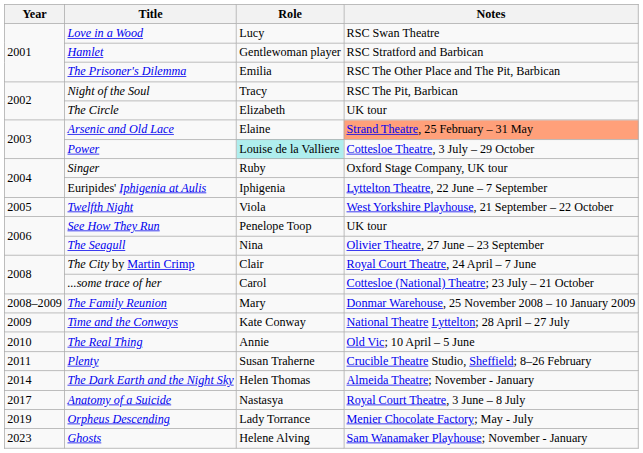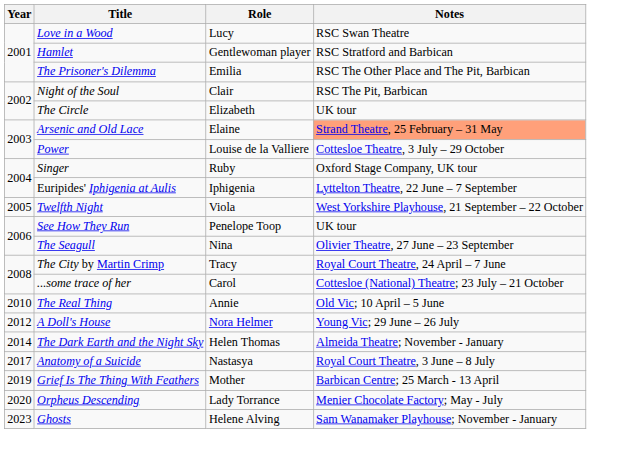 <table class="wikitable">
 <tr>
 <th>Year</th>
 <th>Title</th>
 <th>Role</th>
 <th>Notes</th>
 </tr>
 <tr>
 <td rowspan="3">2001</td>
 <td><em><a href='#'>Love in a Wood</a></em></td>
 <td>Lucy</td>
 <td>RSC Swan Theatre</td>
 </tr>
 <tr>
 <td><em><a href='#'>Hamlet</a></em></td>
 <td>Gentlewoman player</td>
 <td>RSC Stratford and Barbican</td>
 </tr>
 <tr>
 <td><em><a href='#'>The Prisoner's Dilemma</a></em></td>
 <td>Emilia</td>
 <td>RSC The Other Place and The Pit, Barbican</td>
 </tr>
 <tr>
 <td rowspan="2">2002</td>
 <td><em>Night of the Soul</em></td>
-<td>Tracy</td>
+<td>Clair</td>
 <td>RSC The Pit, Barbican</td>
 </tr>
 <tr>
 <td><em>The Circle</em></td>
 <td>Elizabeth</td>
 <td>UK tour</td>
 </tr>
 <tr>
 <td rowspan="2">2003</td>
 <td><em><a href='#'>Arsenic and Old Lace</a></em></td>
 <td>Elaine</td>
 <td style="background: lightsalmon;"><a href='#'>Strand Theatre</a>, 25 February – 31 May</td>
 </tr>
 <tr>
 <td><em><a href='#'>Power</a></em></td>
-<td style="background: paleturquoise;">Louise de la Valliere</td>
+<td>Louise de la Valliere</td>
 <td><a href='#'>Cottesloe Theatre</a>, 3 July – 29 October</td>
 </tr>
 <tr>
 <td rowspan="2">2004</td>
 <td><em>Singer</em></td>
 <td>Ruby</td>
 <td>Oxford Stage Company, UK tour</td>
 </tr>
 <tr>
 <td>Euripides' <em><a href='#'>Iphigenia at Aulis</a></em></td>
 <td>Iphigenia</td>
 <td><a href='#'>Lyttelton Theatre</a>, 22 June – 7 September</td>
 </tr>
 <tr>
 <td>2005</td>
 <td><em><a href='#'>Twelfth Night</a></em></td>
 <td>Viola</td>
 <td><a href='#'>West Yorkshire Playhouse</a>, 21 September – 22 October</td>
 </tr>
 <tr>
 <td rowspan="2">2006</td>
 <td><em><a href='#'>See How They Run</a></em></td>
 <td>Penelope Toop</td>
 <td>UK tour</td>
 </tr>
 <tr>
 <td><em><a href='#'>The Seagull</a></em></td>
 <td>Nina</td>
 <td><a href='#'>Olivier Theatre</a>, 27 June – 23 September</td>
 </tr>
 <tr>
 <td rowspan="2">2008</td>
 <td><em>The City</em> by <a href='#'>Martin Crimp</a></td>
-<td>Clair</td>
+<td>Tracy</td>
 <td><a href='#'>Royal Court Theatre</a>, 24 April – 7 June</td>
 </tr>
 <tr>
 <td><em>...some trace of her</em></td>
 <td>Carol</td>
 <td><a href='#'>Cottesloe (National) Theatre</a>; 23 July – 21 October</td>
 </tr>
 <tr>
-<td>2008–2009</td>
-<td><em><a href='#'>The Family Reunion</a></em></td>
-<td>Mary</td>
-<td><a href='#'>Donmar Warehouse</a>, 25 November 2008 – 10 January 2009</td>
-</tr>
-<tr>
-<td>2009</td>
-<td><em><a href='#'>Time and the Conways</a></em></td>
-<td>Kate Conway</td>
-<td><a href='#'>National Theatre</a> <a href='#'>Lyttelton</a>; 28 April – 27 July</td>
-</tr>
-<tr>
 <td>2010</td>
 <td><em><a href='#'>The Real Thing</a></em></td>
 <td>Annie</td>
 <td><a href='#'>Old Vic</a>; 10 April – 5 June</td>
 </tr>
 <tr>
-<td>2011</td>
-<td><em><a href='#'>Plenty</a></em></td>
-<td>Susan Traherne</td>
-<td><a href='#'>Crucible Theatre</a> Studio, <a href='#'>Sheffield</a>; 8–26 February</td>
+<td>2012</td>
+<td><em><a href='#'>A Doll's House</a></em></td>
+<td><a href='#'>Nora Helmer</a></td>
+<td><a href='#'>Young Vic</a>; 29 June – 26 July</td>
 </tr>
 <tr>
 <td>2014</td>
 <td><em><a href='#'>The Dark Earth and the Night Sky</a></em></td>
 <td>Helen Thomas</td>
 <td><a href='#'>Almeida Theatre</a>; November - January</td>
 </tr>
 <tr>
 <td>2017</td>
 <td><em><a href='#'>Anatomy of a Suicide</a></em></td>
 <td>Nastasya</td>
 <td><a href='#'>Royal Court Theatre</a>, 3 June – 8 July</td>
 </tr>
 <tr>
 <td>2019</td>
+<td><em><a href='#'>Grief Is The Thing With Feathers</a></em></td>
+<td>Mother</td>
+<td><a href='#'>Barbican Centre</a>; 25 March - 13 April</td>
+</tr>
+<tr>
+<td>2020</td>
 <td><em><a href='#'>Orpheus Descending</a></em></td>
 <td>Lady Torrance</td>
 <td><a href='#'>Menier Chocolate Factory</a>; May - July</td>
 </tr>
 <tr>
 <td>2023</td>
 <td><em><a href='#'>Ghosts</a></em></td>
 <td>Helene Alving</td>
 <td><a href='#'>Sam Wanamaker Playhouse</a>; November - January</td>
 </tr>
 </table>
